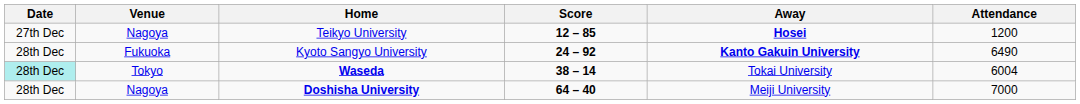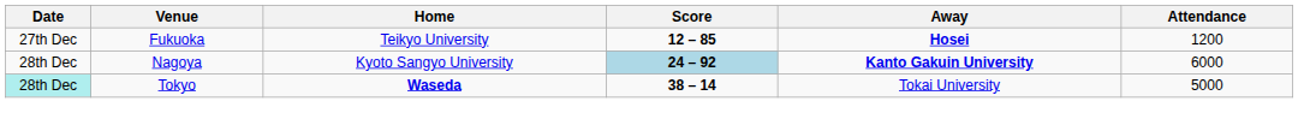 <table class="wikitable" style="text-align: center;">
 <tr>
 <th width=5%>Date</th>
 <th width=10%>Venue</th>
 <th width=20%>Home</th>
 <th width=10%>Score</th>
 <th width=20%>Away</th>
 <th width=10%>Attendance</th>
 </tr>
 <tr>
 <td>27th Dec</td>
-<td><a href='#'>Nagoya</a></td>
+<td><a href='#'>Fukuoka</a></td>
 <td><a href='#'>Teikyo University</a></td>
 <td><strong>12 – 85</strong><br></td>
 <td><strong><a href='#'>Hosei</a></strong></td>
 <td>1200</td>
 </tr>
 <tr>
 <td>28th Dec</td>
-<td><a href='#'>Fukuoka</a></td>
+<td><a href='#'>Nagoya</a></td>
 <td><a href='#'>Kyoto Sangyo University</a></td>
-<td><strong>24 – 92</strong><br></td>
+<td style="background: lightblue;"><strong>24 – 92</strong><br></td>
 <td><strong><a href='#'>Kanto Gakuin University</a></strong></td>
-<td>6490</td>
+<td>6000</td>
 </tr>
 <tr>
 <td style="background: paleturquoise;">28th Dec</td>
 <td><a href='#'>Tokyo</a></td>
 <td><strong><a href='#'>Waseda</a></strong></td>
 <td><strong>38 – 14</strong><br></td>
 <td><a href='#'>Tokai University</a></td>
-<td>6004</td>
-</tr>
-<tr>
-<td>28th Dec</td>
-<td><a href='#'>Nagoya</a></td>
-<td><strong><a href='#'>Doshisha University</a></strong></td>
-<td><strong>64 – 40</strong><br></td>
-<td><a href='#'>Meiji University</a></td>
-<td>7000</td>
+<td>5000</td>
 </tr>
 </table>
